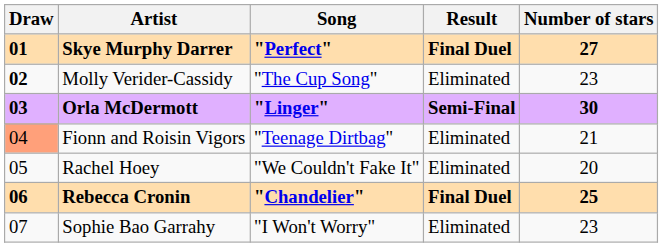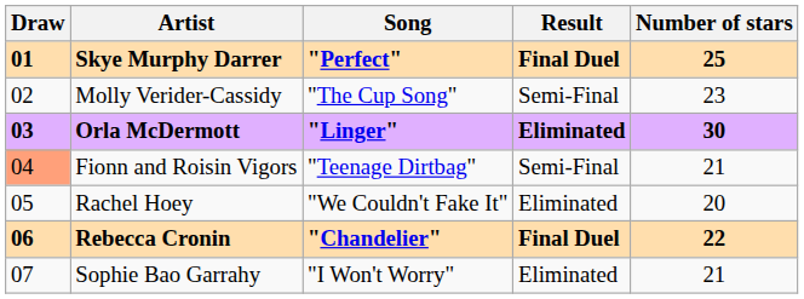 <table class="sortable wikitable">
 <tr>
 <th>Draw</th>
 <th>Artist</th>
 <th>Song </th>
 <th>Result</th>
 <th>Number of stars</th>
 </tr>
 <tr style="font-weight: bold; background: navajowhite;">
 <td>01</td>
 <td>Skye Murphy Darrer</td>
 <td>"<a href='#'>Perfect</a>" </td>
 <td>Final Duel</td>
-<td align=center>27</td>
+<td align=center>25</td>
 </tr>
 <tr>
-<td><strong>02</strong></td>
+<td>02</td>
 <td>Molly Verider-Cassidy</td>
 <td>"<a href='#'>The Cup Song</a>" </td>
-<td>Eliminated</td>
+<td>Semi-Final</td>
 <td align=center>23</td>
 </tr>
 <tr style="font-weight: bold; background:#E0B0FF;">
 <td>03</td>
 <td>Orla McDermott</td>
 <td>"<a href='#'>Linger</a>" </td>
-<td>Semi-Final</td>
+<td>Eliminated</td>
 <td align=center>30</td>
 </tr>
 <tr>
 <td style="background: lightsalmon;">04</td>
 <td>Fionn and Roisin Vigors</td>
 <td>"<a href='#'>Teenage Dirtbag</a>" </td>
-<td>Eliminated</td>
+<td>Semi-Final</td>
 <td align=center>21</td>
 </tr>
 <tr>
 <td>05</td>
 <td>Rachel Hoey</td>
 <td>"We Couldn't Fake It" </td>
 <td>Eliminated</td>
 <td align=center>20</td>
 </tr>
 <tr style="font-weight: bold; background: navajowhite;">
 <td>06</td>
 <td>Rebecca Cronin</td>
 <td>"<a href='#'>Chandelier</a>" </td>
 <td>Final Duel</td>
-<td align=center>25</td>
+<td align=center>22</td>
 </tr>
 <tr>
 <td>07</td>
 <td>Sophie Bao Garrahy</td>
 <td>"I Won't Worry" </td>
 <td>Eliminated</td>
-<td align=center>23</td>
+<td align=center>21</td>
 </tr>
 </table>
